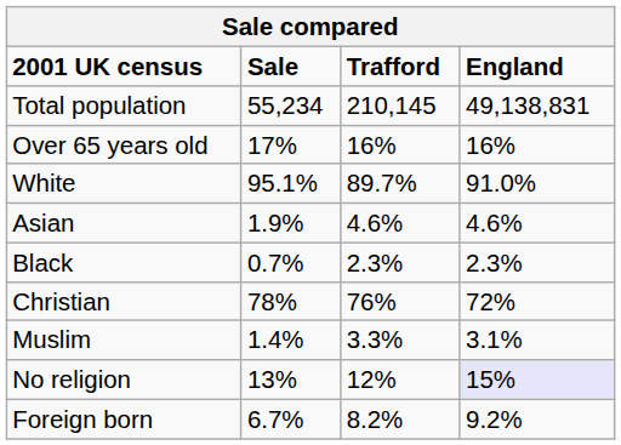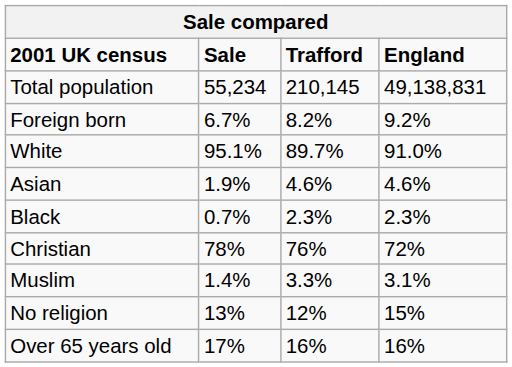 <table class="wikitable" style="float: right; margin-left: 2em; width: 40%; font-size: 90%;" cellspacing="3">
 <tr>
 <th colspan="4"><strong>Sale compared</strong></th>
 </tr>
 <tr>
 <td><strong>2001 UK census</strong></td>
 <td><strong>Sale</strong></td>
 <td><strong>Trafford</strong></td>
 <td><strong>England</strong></td>
 </tr>
 <tr>
 <td>Total population</td>
 <td>55,234</td>
 <td>210,145</td>
 <td>49,138,831</td>
 </tr>
 <tr>
-<td>Over 65 years old</td>
-<td>17%</td>
-<td>16%</td>
-<td>16%</td>
+<td>Foreign born</td>
+<td>6.7%</td>
+<td>8.2%</td>
+<td>9.2%</td>
 </tr>
 <tr>
 <td>White</td>
 <td>95.1%</td>
 <td>89.7%</td>
 <td>91.0%</td>
 </tr>
 <tr>
 <td>Asian</td>
 <td>1.9%</td>
 <td>4.6%</td>
 <td>4.6%</td>
 </tr>
 <tr>
 <td>Black</td>
 <td>0.7%</td>
 <td>2.3%</td>
 <td>2.3%</td>
 </tr>
 <tr>
 <td>Christian</td>
 <td>78%</td>
 <td>76%</td>
 <td>72%</td>
 </tr>
 <tr>
 <td>Muslim</td>
 <td>1.4%</td>
 <td>3.3%</td>
 <td>3.1%</td>
 </tr>
 <tr>
 <td>No religion</td>
 <td>13%</td>
 <td>12%</td>
-<td style="background: lavender;">15%</td>
+<td>15%</td>
 </tr>
 <tr>
-<td>Foreign born</td>
-<td>6.7%</td>
-<td>8.2%</td>
-<td>9.2%</td>
+<td>Over 65 years old</td>
+<td>17%</td>
+<td>16%</td>
+<td>16%</td>
 </tr>
 </table>
